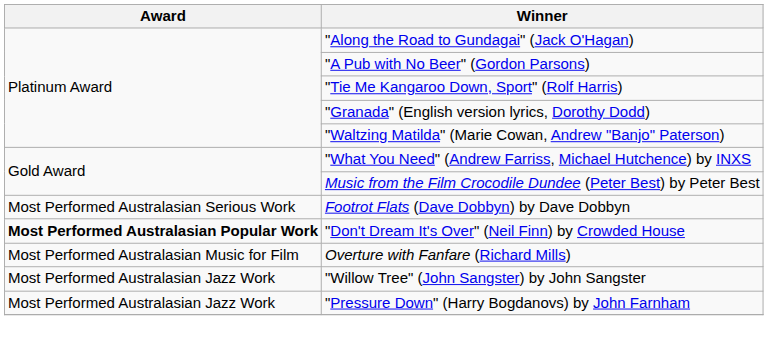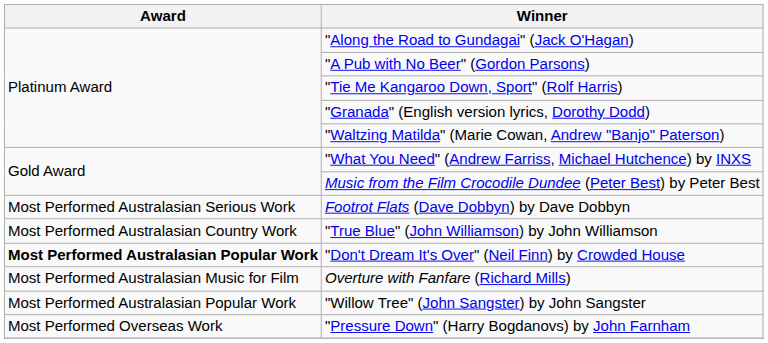 <table class="wikitable">
 <tr>
 <th>Award</th>
 <th>Winner</th>
 </tr>
 <tr>
 <td rowspan="5">Platinum Award</td>
 <td>"<a href='#'>Along the Road to Gundagai</a>" (<a href='#'>Jack O'Hagan</a>)</td>
 </tr>
 <tr>
 <td>"<a href='#'>A Pub with No Beer</a>" (<a href='#'>Gordon Parsons</a>)</td>
 </tr>
 <tr>
 <td>"<a href='#'>Tie Me Kangaroo Down, Sport</a>" (<a href='#'>Rolf Harris</a>)</td>
 </tr>
 <tr>
 <td>"<a href='#'>Granada</a>" (English version lyrics, <a href='#'>Dorothy Dodd</a>)</td>
 </tr>
 <tr>
 <td>"<a href='#'>Waltzing Matilda</a>" (Marie Cowan, <a href='#'>Andrew "Banjo" Paterson</a>)</td>
 </tr>
 <tr>
 <td rowspan="2">Gold Award</td>
 <td>"<a href='#'>What You Need</a>" (<a href='#'>Andrew Farriss</a>, <a href='#'>Michael Hutchence</a>) by <a href='#'>INXS</a></td>
 </tr>
 <tr>
 <td><em><a href='#'>Music from the Film Crocodile Dundee</a></em> (<a href='#'>Peter Best</a>) by Peter Best</td>
 </tr>
 <tr>
 <td>Most Performed Australasian Serious Work</td>
 <td><em><a href='#'>Footrot Flats</a></em> (<a href='#'>Dave Dobbyn</a>) by Dave Dobbyn</td>
 </tr>
 <tr>
+<td>Most Performed Australasian Country Work</td>
+<td>"<a href='#'>True Blue</a>" (<a href='#'>John Williamson</a>) by John Williamson</td>
+</tr>
+<tr>
 <td><strong>Most Performed Australasian Popular Work</strong></td>
 <td>"<a href='#'>Don't Dream It's Over</a>" (<a href='#'>Neil Finn</a>) by <a href='#'>Crowded House</a></td>
 </tr>
 <tr>
 <td>Most Performed Australasian Music for Film</td>
 <td><em>Overture with Fanfare</em> (<a href='#'>Richard Mills</a>)</td>
 </tr>
 <tr>
-<td>Most Performed Australasian Jazz Work</td>
+<td>Most Performed Australasian Popular Work</td>
 <td>"Willow Tree" (<a href='#'>John Sangster</a>) by John Sangster</td>
 </tr>
 <tr>
-<td>Most Performed Australasian Jazz Work</td>
+<td>Most Performed Overseas Work</td>
 <td>"<a href='#'>Pressure Down</a>" (Harry Bogdanovs) by <a href='#'>John Farnham</a></td>
 </tr>
 <tr>
 </tr>
 </table>
